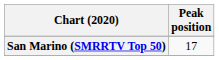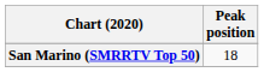 <table class="wikitable sortable plainrowheaders">
 <tr>
 <th>Chart (2020)</th>
 <th>Peak<br>position</th>
 </tr>
 <tr>
 </tr>
 <tr>
 <th scope="row">San Marino (<a href='#'>SMRRTV Top 50</a>)</th>
-<td align="center">17</td>
+<td align="center">18</td>
 </tr>
 <tr>
 </tr>
 </table>
